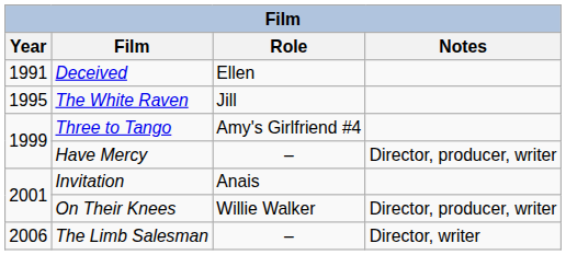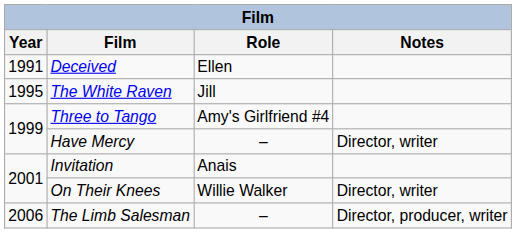 <table class="wikitable sortable" style="font-size:90%">
 <tr style="text-align:center;">
 <th colspan=4 style="background:#B0C4DE;">Film</th>
 </tr>
 <tr style="text-align:center;">
 <th>Year</th>
 <th>Film</th>
 <th>Role</th>
 <th>Notes</th>
 </tr>
 <tr>
 <td>1991</td>
 <td><em><a href='#'>Deceived</a></em></td>
 <td>Ellen</td>
 <td></td>
 </tr>
 <tr>
 <td>1995</td>
 <td data-sort-value="White Raven, The"><em><a href='#'>The White Raven</a></em></td>
 <td>Jill</td>
 <td></td>
 </tr>
 <tr>
 <td rowspan=2>1999</td>
 <td><em><a href='#'>Three to Tango</a></em></td>
 <td>Amy's Girlfriend #4</td>
 <td></td>
 </tr>
 <tr>
 <td><em>Have Mercy</em></td>
 <td style="text-align:center">–</td>
-<td>Director, producer, writer</td>
+<td>Director, writer</td>
 </tr>
 <tr>
 <td rowspan=2>2001</td>
 <td><em>Invitation</em></td>
 <td>Anais</td>
 <td></td>
 </tr>
 <tr>
 <td><em>On Their Knees</em></td>
 <td>Willie Walker</td>
-<td>Director, producer, writer</td>
+<td>Director, writer</td>
 </tr>
 <tr>
 <td>2006</td>
 <td data-sort-value="Limb Salesman, The"><em>The Limb Salesman</em></td>
 <td style="text-align:center">–</td>
-<td>Director, writer</td>
+<td>Director, producer, writer</td>
 </tr>
 </table>
